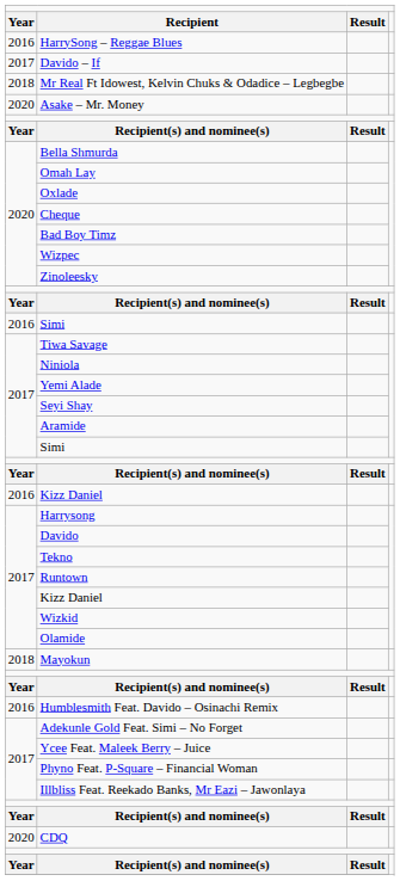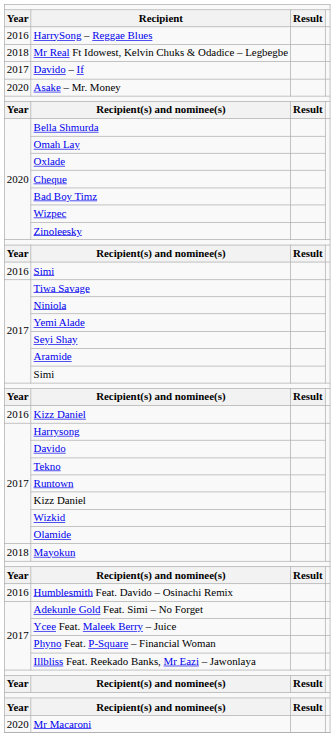 <table class ="wikitable">
 <tr>
 <td colspan="4" style="font-size:110%"></td>
 </tr>
 <tr>
 <th>Year</th>
 <th>Recipient</th>
 <th>Result</th>
 </tr>
 <tr>
 <td>2016</td>
 <td><a href='#'>HarrySong</a> – <a href='#'>Reggae Blues</a></td>
 <td></td>
 <td></td>
 </tr>
 <tr>
-<td>2017</td>
-<td><a href='#'>Davido</a>  – <a href='#'>If</a></td>
+<td>2018</td>
+<td><a href='#'>Mr Real</a> Ft Idowest, Kelvin Chuks & Odadice – Legbegbe</td>
 <td></td>
 <td></td>
 </tr>
 <tr>
-<td>2018</td>
-<td><a href='#'>Mr Real</a> Ft Idowest, Kelvin Chuks & Odadice – Legbegbe</td>
+<td>2017</td>
+<td><a href='#'>Davido</a>  – <a href='#'>If</a></td>
 <td></td>
 <td></td>
 </tr>
 <tr>
 <td>2020</td>
 <td><a href='#'>Asake</a> – Mr. Money</td>
 <td></td>
 <td></td>
 </tr>
 <tr>
 <td colspan="4" style="font-size:110%"></td>
 </tr>
 <tr>
 <th>Year</th>
 <th>Recipient(s) and nominee(s)</th>
 <th>Result</th>
 <td></td>
 </tr>
 <tr>
 <td rowspan="7">2020</td>
 <td><a href='#'>Bella Shmurda</a></td>
 <td></td>
 </tr>
 <tr>
 <td><a href='#'>Omah Lay</a></td>
 <td></td>
 </tr>
 <tr>
 <td><a href='#'>Oxlade</a></td>
 <td></td>
 </tr>
 <tr>
 <td><a href='#'>Cheque</a></td>
 <td></td>
 </tr>
 <tr>
 <td><a href='#'>Bad Boy Timz</a></td>
 <td></td>
 </tr>
 <tr>
 <td><a href='#'>Wizpec</a></td>
 <td></td>
 </tr>
 <tr>
 <td><a href='#'>Zinoleesky</a></td>
 <td></td>
 </tr>
 <tr>
 <td colspan="4" style="font-size:110%"></td>
 </tr>
 <tr>
 <th>Year</th>
 <th>Recipient(s) and nominee(s)</th>
 <th>Result</th>
 </tr>
 <tr>
 <td>2016</td>
 <td><a href='#'>Simi</a></td>
 <td></td>
 <td></td>
 </tr>
 <tr>
 <td rowspan="6">2017</td>
 <td><a href='#'>Tiwa Savage</a></td>
 <td></td>
 </tr>
 <tr>
 <td><a href='#'>Niniola</a></td>
 <td></td>
 </tr>
 <tr>
 <td><a href='#'>Yemi Alade</a></td>
 <td></td>
 </tr>
 <tr>
 <td><a href='#'>Seyi Shay</a></td>
 <td></td>
 </tr>
 <tr>
 <td><a href='#'>Aramide</a></td>
 <td></td>
 </tr>
 <tr>
 <td>Simi</td>
 <td></td>
 </tr>
 <tr>
 <td colspan="4" style="font-size:110%"></td>
 </tr>
 <tr>
 <th>Year</th>
 <th>Recipient(s) and nominee(s)</th>
 <th>Result</th>
 </tr>
 <tr>
 <td rowspan="1">2016</td>
 <td><a href='#'>Kizz Daniel</a></td>
 <td></td>
 <td></td>
 </tr>
 <tr>
 <td rowspan="7">2017</td>
 <td><a href='#'>Harrysong</a></td>
 <td></td>
 </tr>
 <tr>
 <td><a href='#'>Davido</a></td>
 <td></td>
 </tr>
 <tr>
 <td><a href='#'>Tekno</a></td>
 <td></td>
 </tr>
 <tr>
 <td><a href='#'>Runtown</a></td>
 <td></td>
 </tr>
 <tr>
 <td>Kizz Daniel</td>
 <td></td>
 </tr>
 <tr>
 <td><a href='#'>Wizkid</a></td>
 <td></td>
 </tr>
 <tr>
 <td><a href='#'>Olamide</a></td>
 <td></td>
 </tr>
 <tr>
 <td rowspan="1">2018</td>
 <td><a href='#'>Mayokun</a></td>
 <td></td>
 <td></td>
 </tr>
 <tr>
 <td colspan="4" style="font-size:110%"></td>
 </tr>
 <tr>
 <th>Year</th>
 <th>Recipient(s) and nominee(s)</th>
 <th>Result</th>
 </tr>
 <tr>
 <td rowspan="1">2016</td>
 <td><a href='#'>Humblesmith</a> Feat. Davido – Osinachi Remix</td>
 <td></td>
 <td></td>
 </tr>
 <tr>
 <td rowspan="4">2017</td>
 <td><a href='#'>Adekunle Gold</a> Feat. Simi – No Forget</td>
 <td></td>
 <td></td>
 </tr>
 <tr>
 <td><a href='#'>Ycee</a> Feat. <a href='#'>Maleek Berry</a> – Juice</td>
 <td></td>
 <td></td>
 </tr>
 <tr>
 <td><a href='#'>Phyno</a> Feat. <a href='#'>P-Square</a> –  Financial Woman</td>
 <td></td>
 <td></td>
 </tr>
 <tr>
 <td><a href='#'>Illbliss</a> Feat. Reekado Banks, <a href='#'>Mr Eazi</a> – Jawonlaya</td>
 <td></td>
 <td></td>
 </tr>
 <tr>
 <td colspan="4" style="font-size:110%"></td>
 </tr>
 <tr>
 <th>Year</th>
 <th>Recipient(s) and nominee(s)</th>
 <th>Result</th>
 </tr>
 <tr>
-<td rowspan="1">2020</td>
-<td><a href='#'>CDQ</a></td>
-<td></td>
-<td></td>
-</tr>
-<tr>
 <td colspan="4" style="font-size:110%"></td>
 </tr>
 <tr>
 <th>Year</th>
 <th>Recipient(s) and nominee(s)</th>
 <th>Result</th>
 </tr>
 <tr>
+<td rowspan="1">2020</td>
+<td><a href='#'>Mr Macaroni</a></td>
+<td></td>
+<td></td>
+</tr>
+<tr>
 </tr>
 </table>
